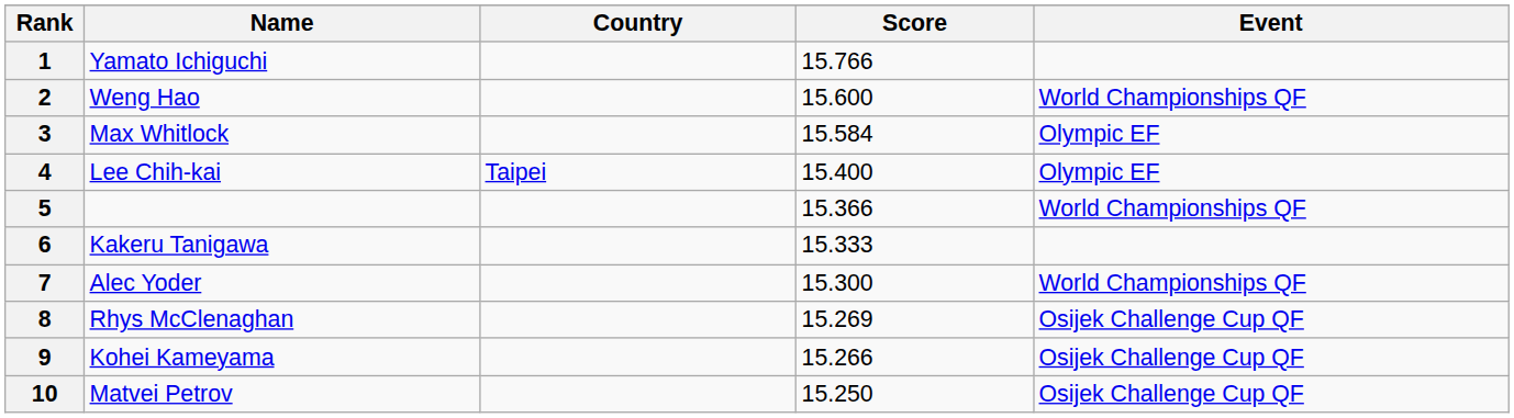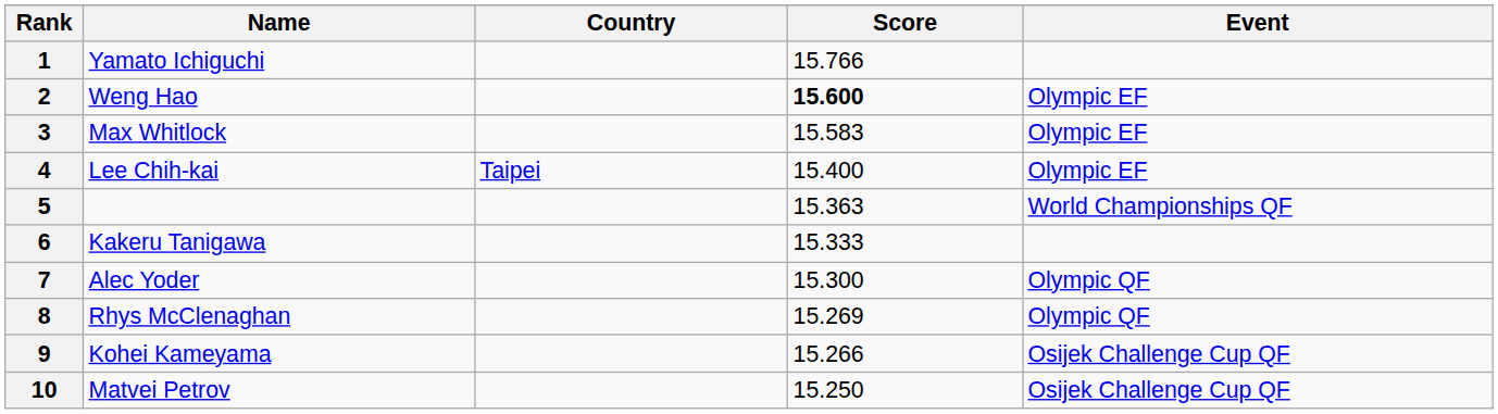 <table class="wikitable sortable" style="width:65%;">
 <tr>
 </tr>
 <tr>
 <th style="text-align:center; width:5%;">Rank</th>
 <th style="text-align:center; width:25%;">Name</th>
 <th style="text-align:center; width:20%;">Country</th>
 <th style="text-align:center; width:15%;">Score</th>
 <th style="text-align:center; width:30%;">Event</th>
 </tr>
 <tr>
 <th>1</th>
 <td><a href='#'>Yamato Ichiguchi</a></td>
 <td></td>
 <td>15.766</td>
 <td></td>
 </tr>
 <tr>
 <th>2</th>
 <td><a href='#'>Weng Hao</a></td>
 <td></td>
-<td>15.600</td>
-<td><a href='#'>World Championships QF</a></td>
+<td><strong>15.600</strong></td>
+<td><a href='#'>Olympic EF</a></td>
 </tr>
 <tr>
 <th>3</th>
 <td><a href='#'>Max Whitlock</a></td>
 <td></td>
-<td>15.584</td>
+<td>15.583</td>
 <td><a href='#'>Olympic EF</a></td>
 </tr>
 <tr>
 <th>4</th>
 <td><a href='#'>Lee Chih-kai</a></td>
 <td> <a href='#'>Taipei</a></td>
 <td>15.400</td>
 <td><a href='#'>Olympic EF</a></td>
 </tr>
 <tr>
 <th>5</th>
 <td></td>
 <td></td>
-<td>15.366</td>
+<td>15.363</td>
 <td><a href='#'>World Championships QF</a></td>
 </tr>
 <tr>
 <th>6</th>
 <td><a href='#'>Kakeru Tanigawa</a></td>
 <td></td>
 <td>15.333</td>
 <td></td>
 </tr>
 <tr>
 <th>7</th>
 <td><a href='#'>Alec Yoder</a></td>
 <td></td>
 <td>15.300</td>
-<td><a href='#'>World Championships QF</a></td>
+<td><a href='#'>Olympic QF</a></td>
 </tr>
 <tr>
 <th>8</th>
 <td><a href='#'>Rhys McClenaghan</a></td>
 <td></td>
 <td>15.269</td>
-<td><a href='#'>Osijek Challenge Cup QF</a></td>
+<td><a href='#'>Olympic QF</a></td>
 </tr>
 <tr>
 <th>9</th>
 <td><a href='#'>Kohei Kameyama</a></td>
 <td></td>
 <td>15.266</td>
 <td><a href='#'>Osijek Challenge Cup QF</a></td>
 </tr>
 <tr>
 <th>10</th>
 <td><a href='#'>Matvei Petrov</a></td>
 <td></td>
 <td>15.250</td>
 <td><a href='#'>Osijek Challenge Cup QF</a></td>
 </tr>
 </table>
